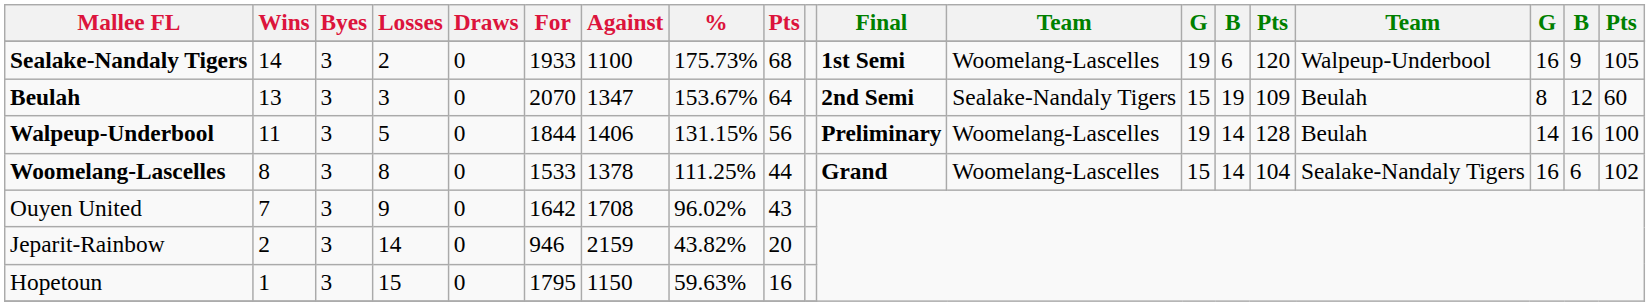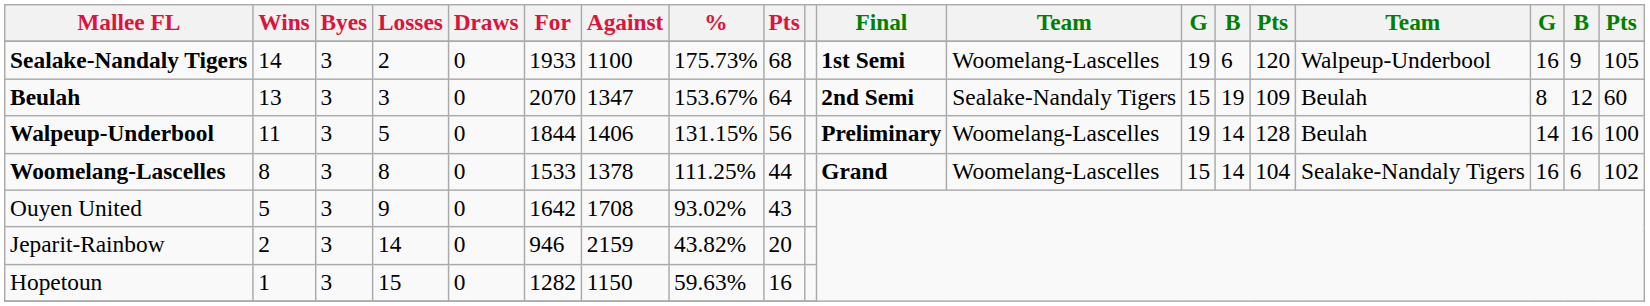 <table class="wikitable">
 <tr>
 <th style="color:crimson">Mallee FL</th>
 <th style="color:crimson">Wins</th>
 <th style="color:crimson">Byes</th>
 <th style="color:crimson">Losses</th>
 <th style="color:crimson">Draws</th>
 <th style="color:crimson">For</th>
 <th style="color:crimson">Against</th>
 <th style="color:crimson">%</th>
 <th style="color:crimson">Pts</th>
 <th></th>
 <th style="color:green">Final</th>
 <th style="color:green">Team</th>
 <th style="color:green">G</th>
 <th style="color:green">B</th>
 <th style="color:green">Pts</th>
 <th style="color:green">Team</th>
 <th style="color:green">G</th>
 <th style="color:green">B</th>
 <th style="color:green">Pts</th>
 </tr>
 <tr>
 </tr>
 <tr>
 </tr>
 <tr>
 <td><strong>	Sealake-Nandaly Tigers	</strong></td>
 <td>14</td>
 <td>3</td>
 <td>2</td>
 <td>0</td>
 <td>1933</td>
 <td>1100</td>
 <td>175.73%</td>
 <td>68</td>
 <td></td>
 <td><strong>1st Semi</strong></td>
 <td>Woomelang-Lascelles</td>
 <td>19</td>
 <td>6</td>
 <td>120</td>
 <td>Walpeup-Underbool</td>
 <td>16</td>
 <td>9</td>
 <td>105</td>
 </tr>
 <tr>
 <td><strong>	Beulah	</strong></td>
 <td>13</td>
 <td>3</td>
 <td>3</td>
 <td>0</td>
 <td>2070</td>
 <td>1347</td>
 <td>153.67%</td>
 <td>64</td>
 <td></td>
 <td><strong>2nd Semi</strong></td>
 <td>Sealake-Nandaly Tigers</td>
 <td>15</td>
 <td>19</td>
 <td>109</td>
 <td>Beulah</td>
 <td>8</td>
 <td>12</td>
 <td>60</td>
 </tr>
 <tr>
 <td><strong>	Walpeup-Underbool	</strong></td>
 <td>11</td>
 <td>3</td>
 <td>5</td>
 <td>0</td>
 <td>1844</td>
 <td>1406</td>
 <td>131.15%</td>
 <td>56</td>
 <td></td>
 <td><strong>Preliminary</strong></td>
 <td>Woomelang-Lascelles</td>
 <td>19</td>
 <td>14</td>
 <td>128</td>
 <td>Beulah</td>
 <td>14</td>
 <td>16</td>
 <td>100</td>
 </tr>
 <tr>
 <td><strong>	Woomelang-Lascelles	</strong></td>
 <td>8</td>
 <td>3</td>
 <td>8</td>
 <td>0</td>
 <td>1533</td>
 <td>1378</td>
 <td>111.25%</td>
 <td>44</td>
 <td></td>
 <td><strong>Grand</strong></td>
 <td>Woomelang-Lascelles</td>
 <td>15</td>
 <td>14</td>
 <td>104</td>
 <td>Sealake-Nandaly Tigers</td>
 <td>16</td>
 <td>6</td>
 <td>102</td>
 </tr>
 <tr>
 <td>Ouyen United</td>
-<td>7</td>
+<td>5</td>
 <td>3</td>
 <td>9</td>
 <td>0</td>
 <td>1642</td>
 <td>1708</td>
-<td>96.02%</td>
+<td>93.02%</td>
 <td>43</td>
 <td></td>
 </tr>
 <tr>
 <td>Jeparit-Rainbow</td>
 <td>2</td>
 <td>3</td>
 <td>14</td>
 <td>0</td>
 <td>946</td>
 <td>2159</td>
 <td>43.82%</td>
 <td>20</td>
 <td></td>
 </tr>
 <tr>
 <td>Hopetoun</td>
 <td>1</td>
 <td>3</td>
 <td>15</td>
 <td>0</td>
-<td>1795</td>
+<td>1282</td>
 <td>1150</td>
 <td>59.63%</td>
 <td>16</td>
 <td></td>
 </tr>
 <tr>
 </tr>
 </table>
